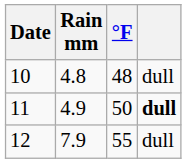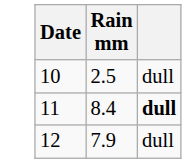 <table class="wikitable" style="float:right; margin:0 0 1em 1em;">
 <tr>
 <th>Date</th>
 <th>Rain<br>mm</th>
-<th><a href='#'>°F</a></th>
 <th></th>
 </tr>
 <tr>
 <td>10</td>
-<td>4.8</td>
-<td>48</td>
+<td>2.5</td>
 <td>dull</td>
 </tr>
 <tr>
 <td>11</td>
-<td>4.9</td>
-<td>50</td>
+<td>8.4</td>
 <td><strong>dull</strong></td>
 </tr>
 <tr>
 <td>12</td>
 <td>7.9</td>
-<td>55</td>
 <td>dull</td>
 </tr>
 </table>
